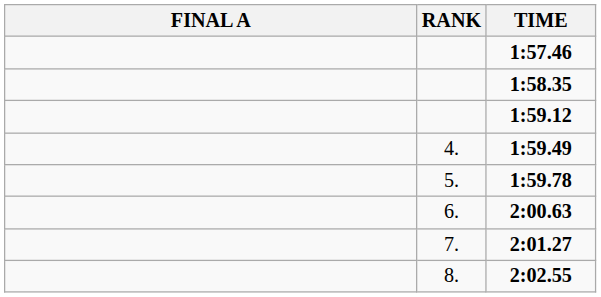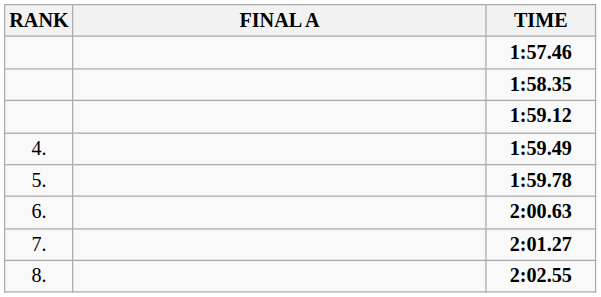 <table class="wikitable">
 <tr>
+<th>RANK</th>
 <th style="width: 20em">FINAL A</th>
-<th>RANK</th>
 <th style="width: 5em">TIME</th>
 </tr>
 <tr>
+<td align="center"></td>
 <td></td>
-<td align="center"></td>
 <td align="center"><strong>1:57.46</strong></td>
 </tr>
 <tr>
+<td align="center"></td>
 <td></td>
-<td align="center"></td>
 <td align="center"><strong>1:58.35</strong></td>
 </tr>
 <tr>
+<td align="center"></td>
 <td></td>
-<td align="center"></td>
 <td align="center"><strong>1:59.12</strong></td>
 </tr>
 <tr>
+<td align="center">4.</td>
 <td></td>
-<td align="center">4.</td>
 <td align="center"><strong>1:59.49</strong></td>
 </tr>
 <tr>
+<td align="center">5.</td>
 <td></td>
-<td align="center">5.</td>
 <td align="center"><strong>1:59.78</strong></td>
 </tr>
 <tr>
+<td align="center">6.</td>
 <td></td>
-<td align="center">6.</td>
 <td align="center"><strong>2:00.63</strong></td>
 </tr>
 <tr>
+<td align="center">7.</td>
 <td></td>
-<td align="center">7.</td>
 <td align="center"><strong>2:01.27</strong></td>
 </tr>
 <tr>
+<td align="center">8.</td>
 <td></td>
-<td align="center">8.</td>
 <td align="center"><strong>2:02.55</strong></td>
 </tr>
 </table>
